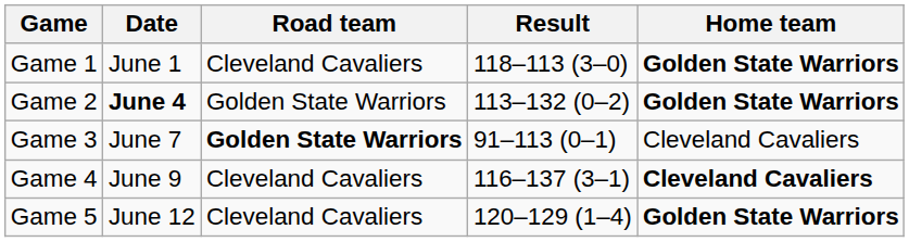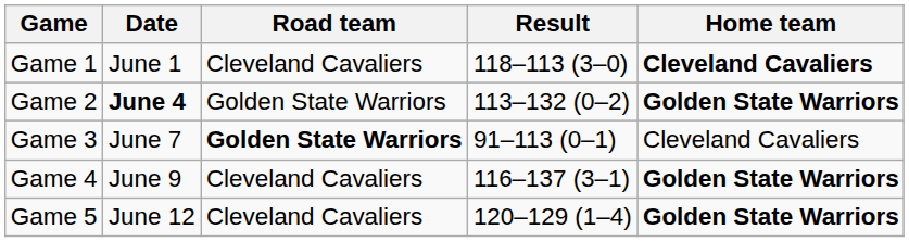 <table class="wikitable">
 <tr>
 <th>Game</th>
 <th>Date</th>
 <th>Road team</th>
 <th>Result</th>
 <th>Home team</th>
 </tr>
 <tr>
 <td>Game 1</td>
 <td>June 1</td>
 <td>Cleveland Cavaliers</td>
 <td>118–113 (3–0)</td>
-<td><strong>Golden State Warriors</strong></td>
+<td><strong>Cleveland Cavaliers</strong></td>
 </tr>
 <tr>
 <td>Game 2</td>
 <td><strong>June 4</strong></td>
 <td>Golden State Warriors</td>
 <td>113–132 (0–2)</td>
 <td><strong>Golden State Warriors</strong></td>
 </tr>
 <tr>
 <td>Game 3</td>
 <td>June 7</td>
 <td><strong>Golden State Warriors</strong></td>
 <td>91–113 (0–1)</td>
 <td>Cleveland Cavaliers</td>
 </tr>
 <tr>
 <td>Game 4</td>
 <td>June 9</td>
 <td>Cleveland Cavaliers</td>
 <td>116–137 (3–1)</td>
-<td><strong>Cleveland Cavaliers</strong></td>
+<td><strong>Golden State Warriors</strong></td>
 </tr>
 <tr>
 <td>Game 5</td>
 <td>June 12</td>
 <td>Cleveland Cavaliers</td>
 <td>120–129 (1–4)</td>
 <td><strong>Golden State Warriors</strong></td>
 </tr>
 </table>
